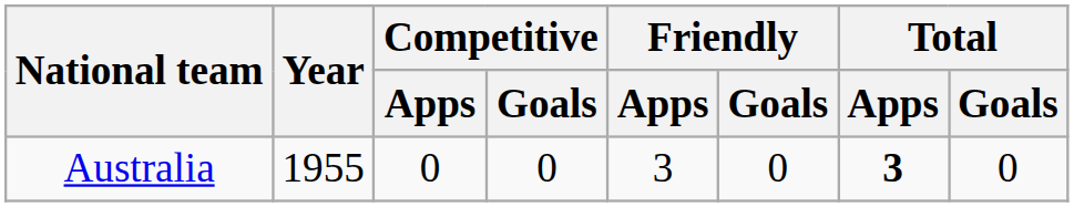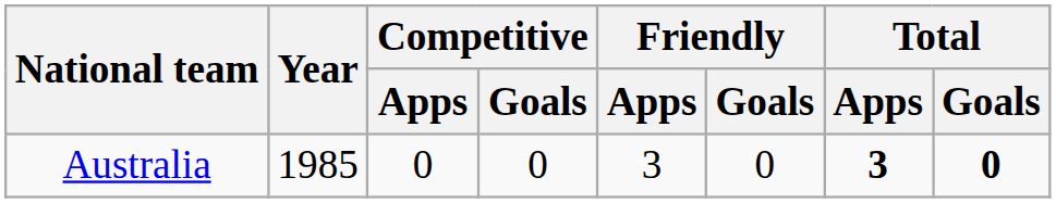 <table class="wikitable" style="text-align:center">
 <tr>
 <th rowspan="2">National team</th>
 <th rowspan="2">Year</th>
 <th colspan="2">Competitive</th>
 <th colspan="2">Friendly</th>
 <th colspan="2">Total</th>
 </tr>
 <tr>
 <th>Apps</th>
 <th>Goals</th>
 <th>Apps</th>
 <th>Goals</th>
 <th>Apps</th>
 <th>Goals</th>
 </tr>
 <tr>
 <td><a href='#'>Australia</a></td>
-<td>1955</td>
+<td>1985</td>
 <td>0</td>
 <td>0</td>
 <td>3</td>
 <td>0</td>
 <td><strong>3</strong></td>
-<td>0</td>
+<td><strong>0</strong></td>
 </tr>
 </table>
